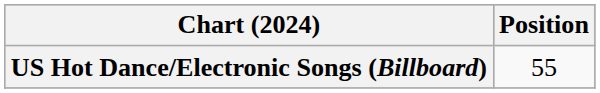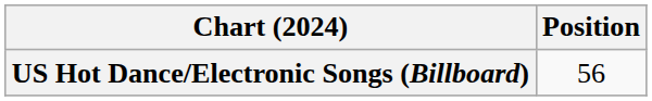 <table class="wikitable plainrowheaders" style="text-align:center">
 <tr>
 <th scope="col">Chart (2024)</th>
 <th scope="col">Position</th>
 </tr>
 <tr>
 <th scope="row">US Hot Dance/Electronic Songs (<em>Billboard</em>)</th>
-<td>55</td>
+<td>56</td>
 </tr>
 </table>
